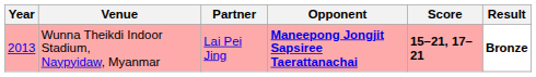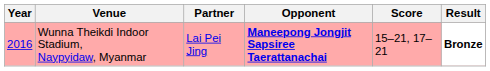 <table class="sortable wikitable" style="font-size: 90%;">
 <tr>
 <th>Year</th>
 <th>Venue</th>
 <th>Partner</th>
 <th>Opponent</th>
 <th>Score</th>
 <th>Result</th>
 </tr>
 <tr style="background:#FFAAAA">
-<td align="center"><a href='#'>2013</a></td>
+<td align="center"><a href='#'>2016</a></td>
 <td align="left">Wunna Theikdi Indoor Stadium,<br><a href='#'>Naypyidaw</a>, Myanmar</td>
 <td align="left"> <a href='#'>Lai Pei Jing</a></td>
 <td align="left"><strong> <a href='#'>Maneepong Jongjit</a><br> <a href='#'>Sapsiree Taerattanachai</a></strong></td>
-<td align="left"><strong>15–21, 17–21</strong></td>
+<td align="left">15–21, 17–21</td>
 <td style="text-align:left; background:white"> <strong>Bronze</strong></td>
 </tr>
 </table>
